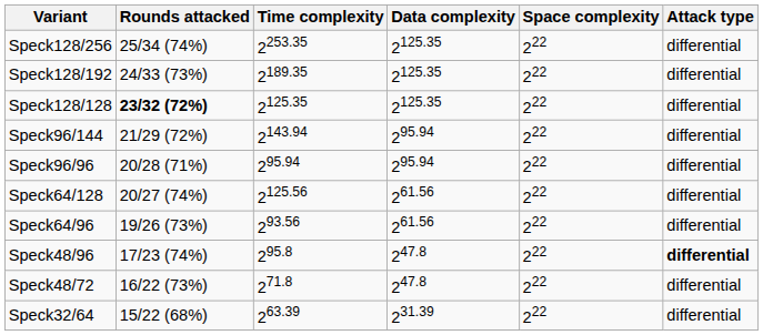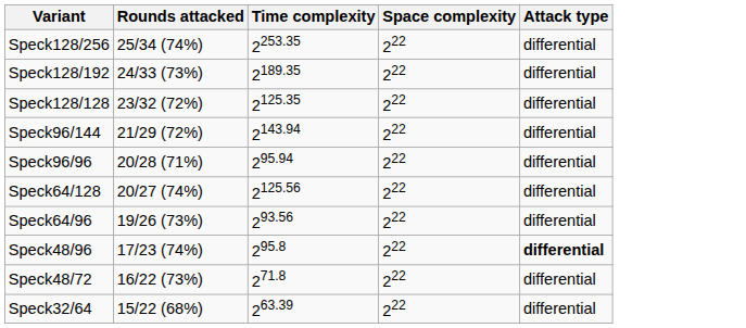 <table class="wikitable">
 <tr>
 <th>Variant</th>
 <th>Rounds attacked</th>
 <th>Time complexity</th>
-<th>Data complexity</th>
 <th>Space complexity</th>
 <th>Attack type</th>
 </tr>
 <tr>
 <td>Speck128/256</td>
 <td>25/34 (74%)</td>
 <td>2<sup>253.35</sup></td>
-<td>2<sup>125.35</sup></td>
 <td>2<sup>22</sup></td>
 <td>differential</td>
 </tr>
 <tr>
 <td>Speck128/192</td>
 <td>24/33 (73%)</td>
 <td>2<sup>189.35</sup></td>
-<td>2<sup>125.35</sup></td>
 <td>2<sup>22</sup></td>
 <td>differential</td>
 </tr>
 <tr>
 <td>Speck128/128</td>
-<td><strong>23/32 (72%)</strong></td>
-<td>2<sup>125.35</sup></td>
+<td>23/32 (72%)</td>
 <td>2<sup>125.35</sup></td>
 <td>2<sup>22</sup></td>
 <td>differential</td>
 </tr>
 <tr>
 <td>Speck96/144</td>
 <td>21/29 (72%)</td>
 <td>2<sup>143.94</sup></td>
-<td>2<sup>95.94</sup></td>
 <td>2<sup>22</sup></td>
 <td>differential</td>
 </tr>
 <tr>
 <td>Speck96/96</td>
 <td>20/28 (71%)</td>
-<td>2<sup>95.94</sup></td>
 <td>2<sup>95.94</sup></td>
 <td>2<sup>22</sup></td>
 <td>differential</td>
 </tr>
 <tr>
 <td>Speck64/128</td>
 <td>20/27 (74%)</td>
 <td>2<sup>125.56</sup></td>
-<td>2<sup>61.56</sup></td>
 <td>2<sup>22</sup></td>
 <td>differential</td>
 </tr>
 <tr>
 <td>Speck64/96</td>
 <td>19/26 (73%)</td>
 <td>2<sup>93.56</sup></td>
-<td>2<sup>61.56</sup></td>
 <td>2<sup>22</sup></td>
 <td>differential</td>
 </tr>
 <tr>
 <td>Speck48/96</td>
 <td>17/23 (74%)</td>
 <td>2<sup>95.8</sup></td>
-<td>2<sup>47.8</sup></td>
 <td>2<sup>22</sup></td>
 <td><strong>differential</strong></td>
 </tr>
 <tr>
 <td>Speck48/72</td>
 <td>16/22 (73%)</td>
 <td>2<sup>71.8</sup></td>
-<td>2<sup>47.8</sup></td>
 <td>2<sup>22</sup></td>
 <td>differential</td>
 </tr>
 <tr>
 <td>Speck32/64</td>
 <td>15/22 (68%)</td>
 <td>2<sup>63.39</sup></td>
-<td>2<sup>31.39</sup></td>
 <td>2<sup>22</sup></td>
 <td>differential</td>
 </tr>
 </table>
